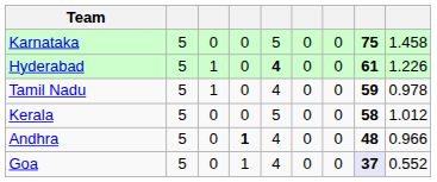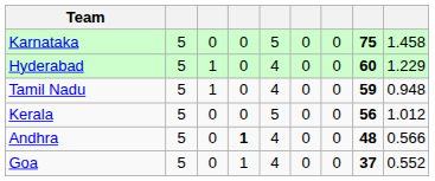 <table class="wikitable" style="text-align:center">
 <tr>
 <th style="width:160px">Team</th>
 <th style="width:25px"></th>
 <th style="width:25px"></th>
 <th style="width:25px"></th>
 <th style="width:25px"></th>
 <th style="width:25px"></th>
 <th style="width:25px"></th>
 <th style="width:25px"></th>
 <th style="width:25px;"></th>
 </tr>
 <tr style="background:#cfc;">
 <td style="text-align:left"><a href='#'>Karnataka</a></td>
 <td>5</td>
 <td>0</td>
 <td>0</td>
 <td>5</td>
 <td>0</td>
 <td>0</td>
 <td><strong>75</strong></td>
 <td>1.458</td>
 </tr>
 <tr style="background:#cfc;">
 <td style="text-align:left"><a href='#'>Hyderabad</a></td>
 <td>5</td>
 <td>1</td>
 <td>0</td>
-<td><strong>4</strong></td>
+<td>4</td>
 <td>0</td>
 <td>0</td>
-<td><strong>61</strong></td>
-<td>1.226</td>
+<td><strong>60</strong></td>
+<td>1.229</td>
 </tr>
 <tr>
 <td style="text-align:left"><a href='#'>Tamil Nadu</a></td>
 <td>5</td>
 <td>1</td>
 <td>0</td>
 <td>4</td>
 <td>0</td>
 <td>0</td>
 <td><strong>59</strong></td>
-<td>0.978</td>
+<td>0.948</td>
 </tr>
 <tr>
 <td style="text-align:left"><a href='#'>Kerala</a></td>
 <td>5</td>
 <td>0</td>
 <td>0</td>
 <td>5</td>
 <td>0</td>
 <td>0</td>
-<td><strong>58</strong></td>
+<td><strong>56</strong></td>
 <td>1.012</td>
 </tr>
 <tr>
 <td style="text-align:left"><a href='#'>Andhra</a></td>
 <td>5</td>
 <td>0</td>
 <td><strong>1</strong></td>
 <td>4</td>
 <td>0</td>
 <td>0</td>
 <td><strong>48</strong></td>
-<td>0.966</td>
+<td>0.566</td>
 </tr>
 <tr>
 <td style="text-align:left"><a href='#'>Goa</a></td>
 <td>5</td>
 <td>0</td>
 <td>1</td>
 <td>4</td>
 <td>0</td>
 <td>0</td>
-<td style="background: lavender;"><strong>37</strong></td>
+<td><strong>37</strong></td>
 <td>0.552</td>
 </tr>
 </table>
